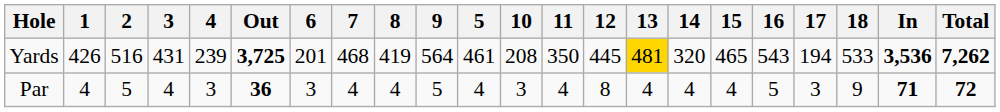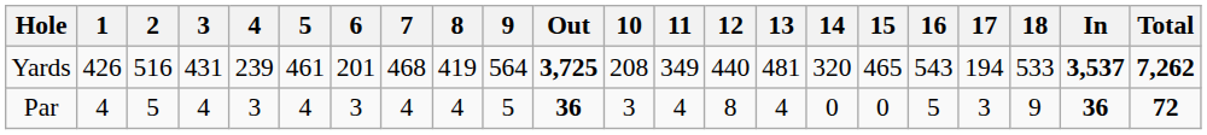 <table class="wikitable" style="text-align:center">
 <tr>
 <th align="left">Hole</th>
 <th>1</th>
 <th>2</th>
 <th>3</th>
 <th>4</th>
-<th>Out</th>
+<th>5</th>
 <th>6</th>
 <th>7</th>
 <th>8</th>
 <th>9</th>
-<th>5</th>
+<th>Out</th>
 <th>10</th>
 <th>11</th>
 <th>12</th>
 <th>13</th>
 <th>14</th>
 <th>15</th>
 <th>16</th>
 <th>17</th>
 <th>18</th>
 <th>In</th>
 <th>Total</th>
 </tr>
 <tr>
 <td align="center">Yards</td>
 <td>426</td>
 <td>516</td>
 <td>431</td>
 <td>239</td>
-<td><strong>3,725</strong></td>
+<td>461</td>
 <td>201</td>
 <td>468</td>
 <td>419</td>
 <td>564</td>
-<td>461</td>
+<td><strong>3,725</strong></td>
 <td>208</td>
-<td>350</td>
-<td>445</td>
-<td style="background: gold;">481</td>
+<td>349</td>
+<td>440</td>
+<td>481</td>
 <td>320</td>
 <td>465</td>
 <td>543</td>
 <td>194</td>
 <td>533</td>
-<td><strong>3,536</strong></td>
+<td><strong>3,537</strong></td>
 <td><strong>7,262</strong></td>
 </tr>
 <tr>
 <td align="center">Par</td>
 <td>4</td>
 <td>5</td>
 <td>4</td>
 <td>3</td>
-<td><strong>36</strong></td>
+<td>4</td>
 <td>3</td>
 <td>4</td>
 <td>4</td>
 <td>5</td>
-<td>4</td>
+<td><strong>36</strong></td>
 <td>3</td>
 <td>4</td>
 <td>8</td>
 <td>4</td>
-<td>4</td>
-<td>4</td>
+<td>0</td>
+<td>0</td>
 <td>5</td>
 <td>3</td>
 <td>9</td>
-<td><strong>71</strong></td>
+<td><strong>36</strong></td>
 <td><strong>72</strong></td>
 </tr>
 </table>
